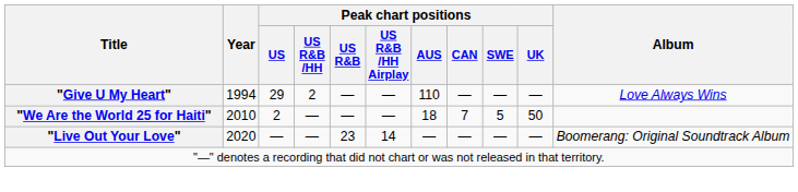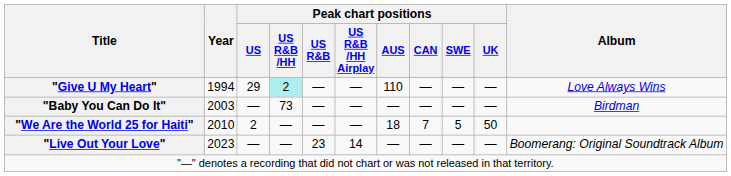 <table class="wikitable plainrowheaders" style="text-align:center;">
 <tr>
 <th scope="col" rowspan="2" style="width:16em;">Title</th>
 <th scope="col" rowspan="2" style="width:1em;">Year</th>
 <th scope="col" colspan="8">Peak chart positions</th>
 <th scope="col" rowspan="2">Album</th>
 </tr>
 <tr>
 <th scope="col" style="width:2.5em;font-size:90%;"><a href='#'>US</a><br></th>
 <th scope="col" style="width:2.5em;font-size:90%;"><a href='#'>US<br>R&B<br>/HH</a><br></th>
 <th scope="col" style="width:2.5em;font-size:90%;"><a href='#'>US<br>R&B</a><br></th>
 <th scope="col" style="width:2.5em;font-size:90%;"><a href='#'>US<br>R&B<br>/HH<br>Airplay</a><br></th>
 <th scope="col" style="width:2.5em;font-size:90%;"><a href='#'>AUS</a><br></th>
 <th scope="col" style="width:2.5em;font-size:90%;"><a href='#'>CAN</a><br></th>
 <th scope="col" style="width:2.5em;font-size:90%;"><a href='#'>SWE</a><br></th>
 <th scope="col" style="width:2.5em;font-size:90%;"><a href='#'>UK</a><br></th>
 </tr>
 <tr>
 <th scope="row">"<a href='#'>Give U My Heart</a>"<br></th>
 <td>1994</td>
 <td>29</td>
-<td>2</td>
+<td style="background: paleturquoise;">2</td>
 <td>—</td>
 <td>—</td>
 <td>110</td>
 <td>—</td>
 <td>—</td>
 <td>—</td>
 <td><em><a href='#'>Love Always Wins</a></em></td>
+</tr>
+<tr>
+<th scope="row">"Baby You Can Do It"<br></th>
+<td>2003</td>
+<td>—</td>
+<td>73</td>
+<td>—</td>
+<td>—</td>
+<td>—</td>
+<td>—</td>
+<td>—</td>
+<td>—</td>
+<td><em><a href='#'>Birdman</a></em></td>
 </tr>
 <tr>
 <th scope="row">"<a href='#'>We Are the World 25 for Haiti</a>"<br></th>
 <td>2010</td>
 <td>2</td>
 <td>—</td>
 <td>—</td>
 <td>—</td>
 <td>18</td>
 <td>7</td>
 <td>5</td>
 <td>50</td>
 <td></td>
 </tr>
 <tr>
 <th scope="row">"<a href='#'>Live Out Your Love</a>"<br></th>
-<td>2020</td>
+<td>2023</td>
 <td>—</td>
 <td>—</td>
 <td>23</td>
 <td>14</td>
 <td>—</td>
 <td>—</td>
 <td>—</td>
 <td>—</td>
 <td><em>Boomerang: Original Soundtrack Album</em></td>
 </tr>
 <tr>
 <td colspan="11" style="font-size:90%">"—" denotes a recording that did not chart or was not released in that territory.</td>
 </tr>
 </table>
